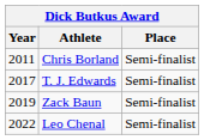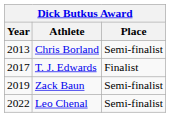 <table class="wikitable">
 <tr>
 <th colspan=3><strong><a href='#'>Dick Butkus Award</a></strong></th>
 </tr>
 <tr>
 <th>Year</th>
 <th>Athlete</th>
 <th>Place</th>
 </tr>
 <tr>
-<td>2011</td>
+<td>2013</td>
 <td><a href='#'>Chris Borland</a></td>
 <td>Semi-finalist</td>
 </tr>
 <tr>
 <td>2017</td>
 <td><a href='#'>T. J. Edwards</a></td>
-<td>Semi-finalist</td>
+<td>Finalist</td>
 </tr>
 <tr>
 <td>2019</td>
 <td><a href='#'>Zack Baun</a></td>
 <td>Semi-finalist</td>
 </tr>
 <tr>
 <td>2022</td>
 <td><a href='#'>Leo Chenal</a></td>
 <td>Semi-finalist</td>
 </tr>
 </table>
